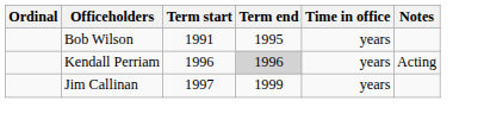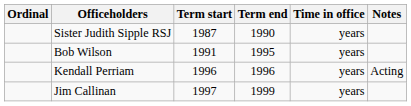 <table class="wikitable sortable">
 <tr>
 <th>Ordinal</th>
 <th>Officeholders</th>
 <th>Term start</th>
 <th>Term end</th>
 <th>Time in office</th>
 <th>Notes</th>
+</tr>
+<tr>
+<td align=center></td>
+<td>Sister Judith Sipple RSJ</td>
+<td align=center>1987</td>
+<td align=center>1990</td>
+<td align=right> years</td>
+<td></td>
 </tr>
 <tr>
 <td align=center></td>
 <td>Bob Wilson</td>
 <td align=center>1991</td>
 <td align=center>1995</td>
 <td align=right> years</td>
 <td></td>
 </tr>
 <tr>
 <td align=center></td>
 <td>Kendall Perriam</td>
 <td align=center>1996</td>
-<td align=center style="background: lightgrey;">1996</td>
+<td align=center>1996</td>
 <td align=right> years</td>
 <td>Acting</td>
 </tr>
 <tr>
 <td align=center></td>
 <td>Jim Callinan</td>
 <td align=center>1997</td>
 <td align=center>1999</td>
 <td align=right> years</td>
 <td></td>
 </tr>
 </table>
